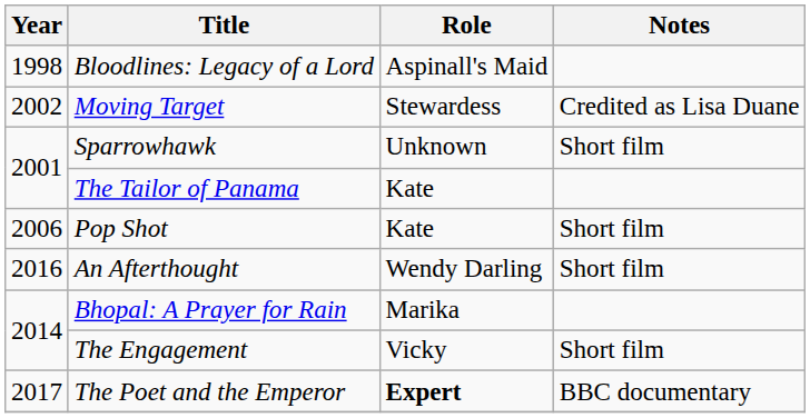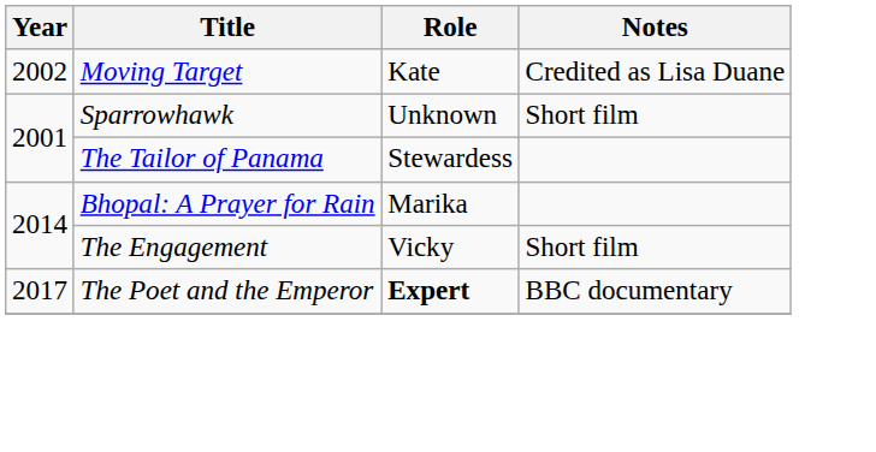 <table class="wikitable sortable">
 <tr>
 <th>Year</th>
 <th>Title</th>
 <th>Role</th>
 <th>Notes</th>
 </tr>
 <tr>
-<td>1998</td>
-<td><em>Bloodlines: Legacy of a Lord</em></td>
-<td>Aspinall's Maid</td>
-<td></td>
-</tr>
-<tr>
 <td>2002</td>
 <td><em><a href='#'>Moving Target</a></em></td>
-<td>Stewardess</td>
+<td>Kate</td>
 <td>Credited as Lisa Duane</td>
 </tr>
 <tr>
 <td rowspan="2">2001</td>
 <td><em>Sparrowhawk</em></td>
 <td>Unknown</td>
 <td>Short film</td>
 </tr>
 <tr>
 <td><em><a href='#'>The Tailor of Panama</a></em></td>
-<td>Kate</td>
+<td>Stewardess</td>
 <td></td>
-</tr>
-<tr>
-<td>2006</td>
-<td><em>Pop Shot</em></td>
-<td>Kate</td>
-<td>Short film</td>
-</tr>
-<tr>
-<td>2016</td>
-<td><em>An Afterthought</em></td>
-<td>Wendy Darling</td>
-<td>Short film</td>
 </tr>
 <tr>
 <td rowspan="2">2014</td>
 <td><em><a href='#'>Bhopal: A Prayer for Rain</a></em></td>
 <td>Marika</td>
 <td></td>
 </tr>
 <tr>
 <td><em>The Engagement</em></td>
 <td>Vicky</td>
 <td>Short film</td>
 </tr>
 <tr>
 <td>2017</td>
 <td><em>The Poet and the Emperor</em></td>
 <td><strong>Expert</strong></td>
 <td>BBC documentary</td>
 </tr>
 <tr>
 </tr>
 </table>
